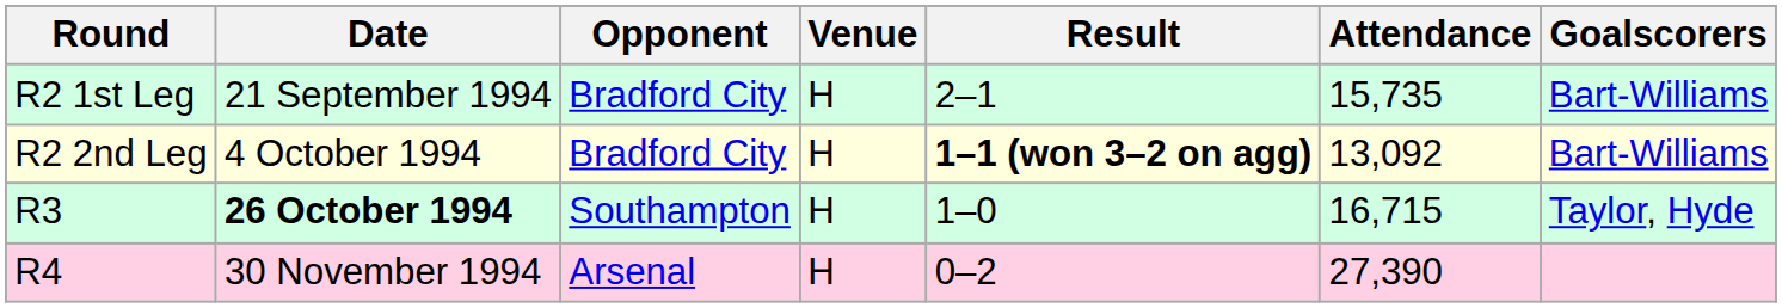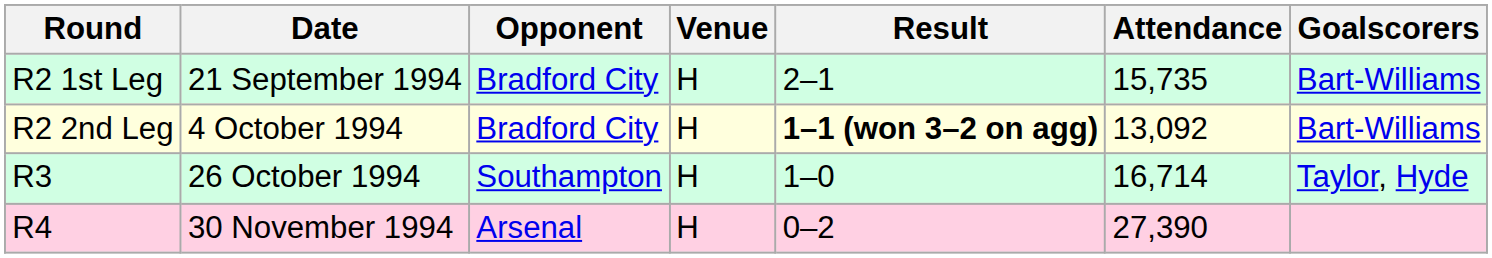 <table class="wikitable">
 <tr>
 <th>Round</th>
 <th>Date</th>
 <th>Opponent</th>
 <th>Venue</th>
 <th>Result</th>
 <th>Attendance</th>
 <th>Goalscorers</th>
 </tr>
 <tr style="background-color: #d0ffe3;">
 <td>R2 1st Leg</td>
 <td>21 September 1994</td>
 <td><a href='#'>Bradford City</a></td>
 <td>H</td>
 <td>2–1</td>
 <td>15,735</td>
 <td><a href='#'>Bart-Williams</a></td>
 </tr>
 <tr style="background-color: #ffffdd;">
 <td>R2 2nd Leg</td>
 <td>4 October 1994</td>
 <td><a href='#'>Bradford City</a></td>
 <td>H</td>
 <td><strong>1–1 (won 3–2 on agg)</strong></td>
 <td>13,092</td>
 <td><a href='#'>Bart-Williams</a></td>
 </tr>
 <tr style="background-color: #d0ffe3;">
 <td>R3</td>
-<td><strong>26 October 1994</strong></td>
+<td>26 October 1994</td>
 <td><a href='#'>Southampton</a></td>
 <td>H</td>
 <td>1–0</td>
-<td>16,715</td>
+<td>16,714</td>
 <td><a href='#'>Taylor</a>, <a href='#'>Hyde</a></td>
 </tr>
 <tr style="background-color: #ffd0e3;">
 <td>R4</td>
 <td>30 November 1994</td>
 <td><a href='#'>Arsenal</a></td>
 <td>H</td>
 <td>0–2</td>
 <td>27,390</td>
 <td></td>
 </tr>
 </table>
